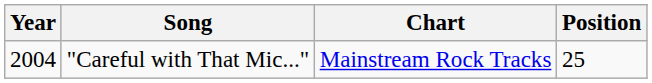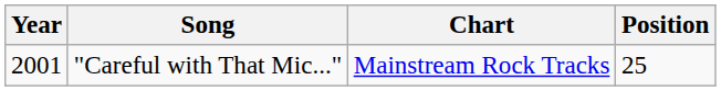 <table class="wikitable">
 <tr>
 <th align="left">Year</th>
 <th align="left">Song</th>
 <th align="left">Chart</th>
 <th align="left">Position</th>
 </tr>
 <tr>
-<td align="left">2004</td>
+<td align="left">2001</td>
 <td align="left">"Careful with That Mic..."</td>
 <td align="left"><a href='#'>Mainstream Rock Tracks</a></td>
 <td align="left">25</td>
 </tr>
 </table>
